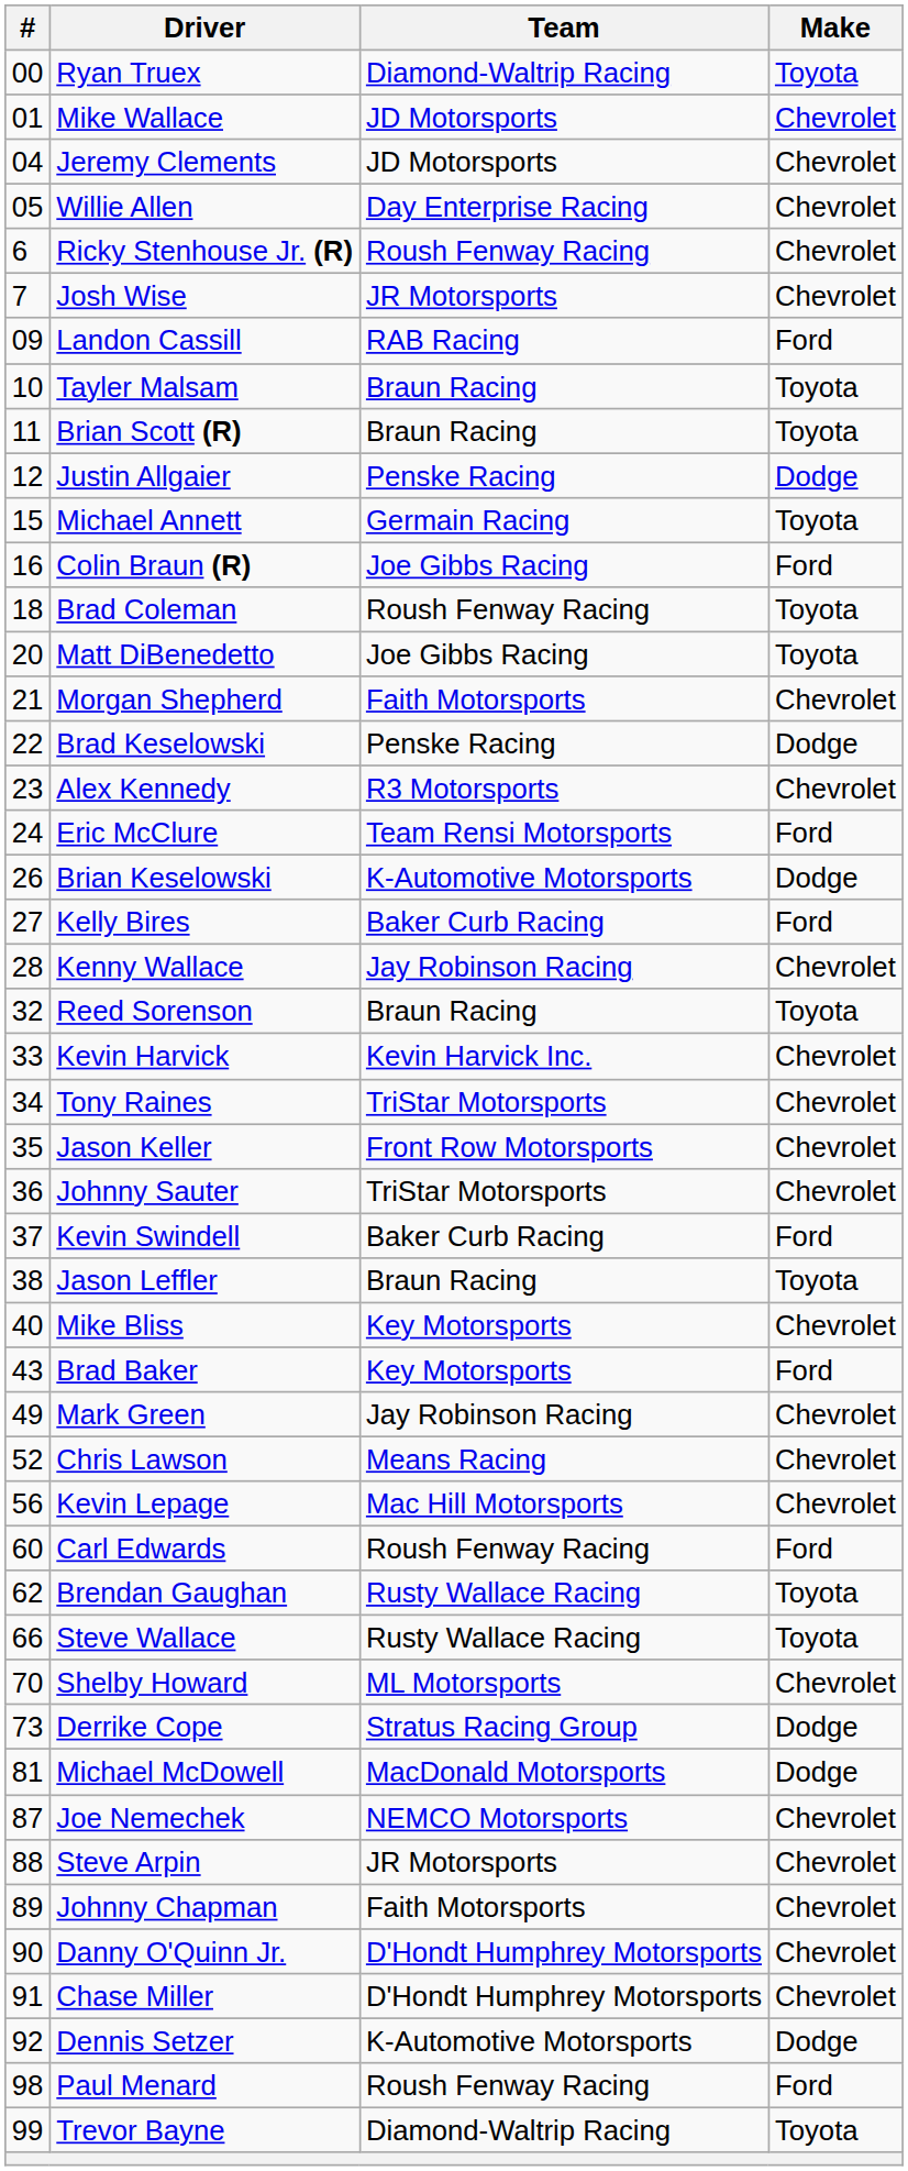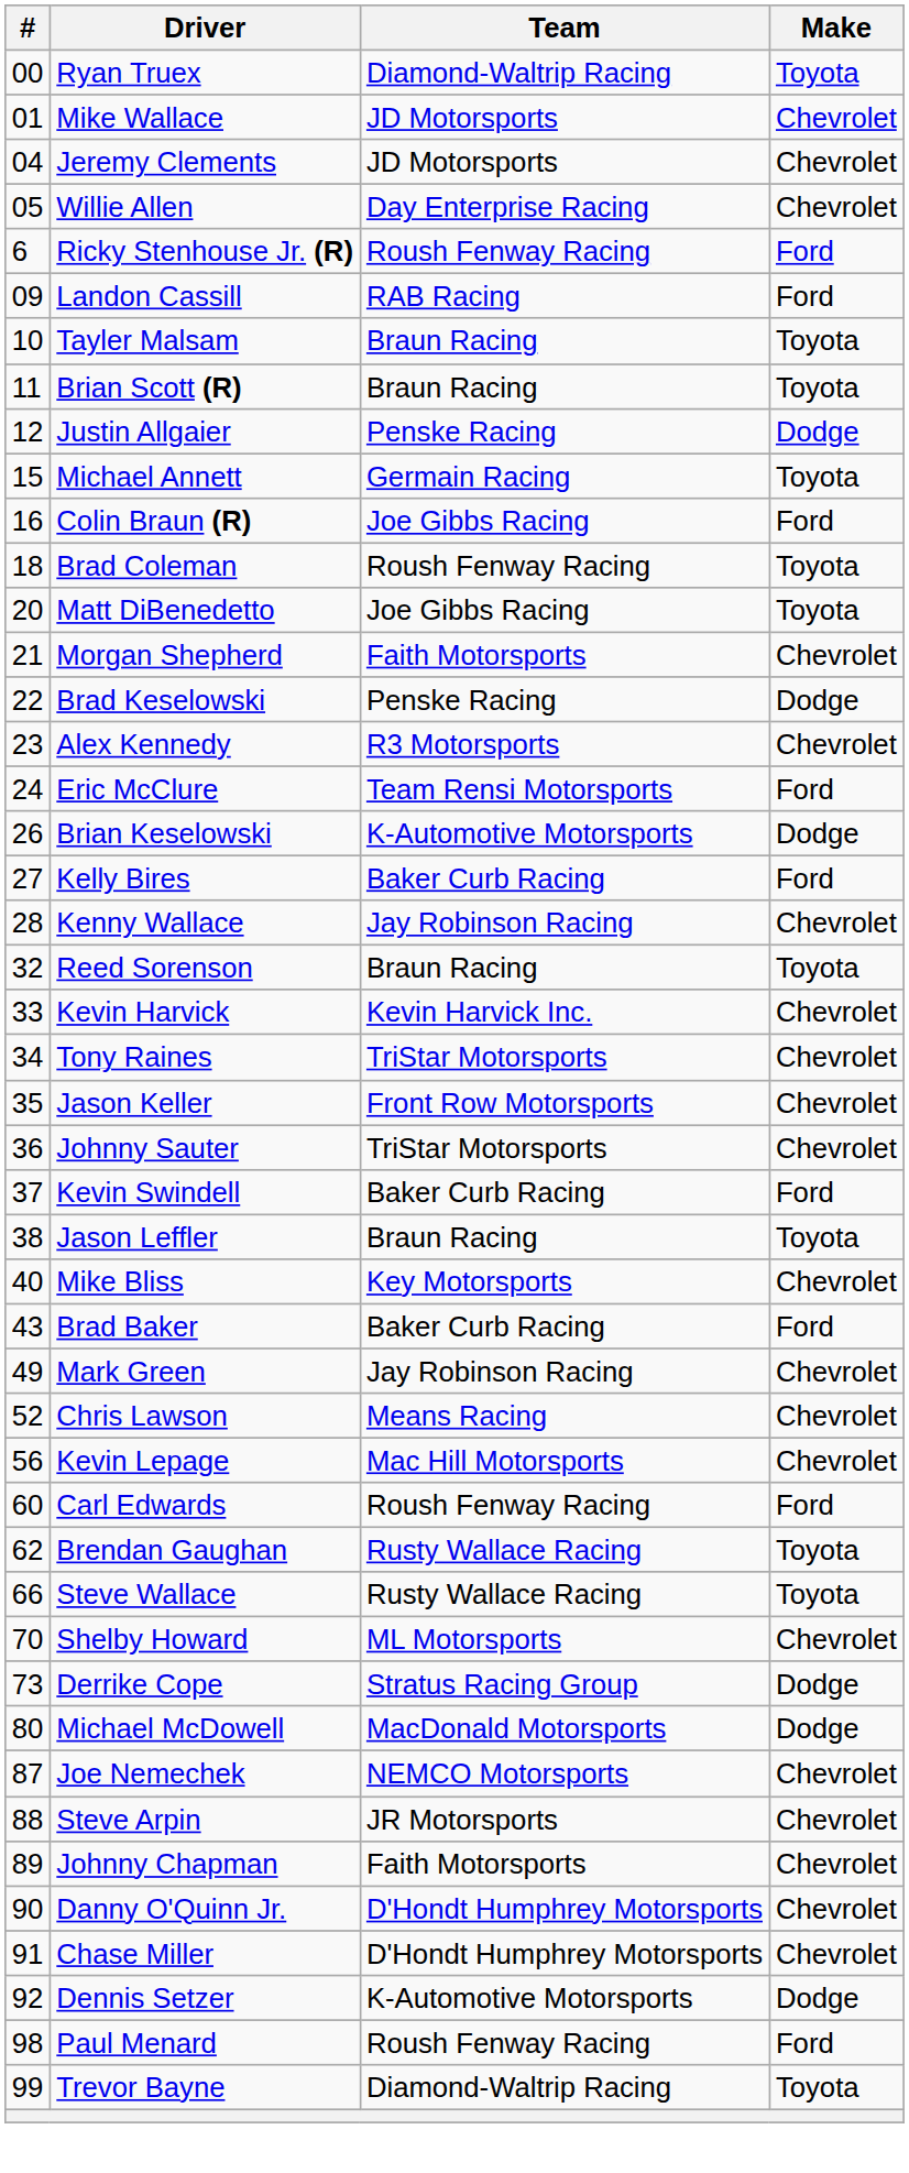 <table class="wikitable" style="font-size:95%">
 <tr>
 <th>#</th>
 <th>Driver</th>
 <th>Team</th>
 <th>Make</th>
 </tr>
 <tr>
 <td>00</td>
 <td><a href='#'>Ryan Truex</a></td>
 <td><a href='#'>Diamond-Waltrip Racing</a></td>
 <td><a href='#'>Toyota</a></td>
 </tr>
 <tr>
 <td>01</td>
 <td><a href='#'>Mike Wallace</a></td>
 <td><a href='#'>JD Motorsports</a></td>
 <td><a href='#'>Chevrolet</a></td>
 </tr>
 <tr>
 <td>04</td>
 <td><a href='#'>Jeremy Clements</a></td>
 <td>JD Motorsports</td>
 <td>Chevrolet</td>
 </tr>
 <tr>
 <td>05</td>
 <td><a href='#'>Willie Allen</a></td>
 <td><a href='#'>Day Enterprise Racing</a></td>
 <td>Chevrolet</td>
 </tr>
 <tr>
 <td>6</td>
 <td><a href='#'>Ricky Stenhouse Jr.</a> <strong>(R)</strong></td>
 <td><a href='#'>Roush Fenway Racing</a></td>
-<td>Chevrolet</td>
-</tr>
-<tr>
-<td>7</td>
-<td><a href='#'>Josh Wise</a></td>
-<td><a href='#'>JR Motorsports</a></td>
-<td>Chevrolet</td>
+<td><a href='#'>Ford</a></td>
 </tr>
 <tr>
 <td>09</td>
 <td><a href='#'>Landon Cassill</a></td>
 <td><a href='#'>RAB Racing</a></td>
 <td>Ford</td>
 </tr>
 <tr>
 <td>10</td>
 <td><a href='#'>Tayler Malsam</a></td>
 <td><a href='#'>Braun Racing</a></td>
 <td>Toyota</td>
 </tr>
 <tr>
 <td>11</td>
 <td><a href='#'>Brian Scott</a> <strong>(R)</strong></td>
 <td>Braun Racing</td>
 <td>Toyota</td>
 </tr>
 <tr>
 <td>12</td>
 <td><a href='#'>Justin Allgaier</a></td>
 <td><a href='#'>Penske Racing</a></td>
 <td><a href='#'>Dodge</a></td>
 </tr>
 <tr>
 <td>15</td>
 <td><a href='#'>Michael Annett</a></td>
 <td><a href='#'>Germain Racing</a></td>
 <td>Toyota</td>
 </tr>
 <tr>
 <td>16</td>
 <td><a href='#'>Colin Braun</a> <strong>(R)</strong></td>
 <td><a href='#'>Joe Gibbs Racing</a></td>
 <td>Ford</td>
 </tr>
 <tr>
 <td>18</td>
 <td><a href='#'>Brad Coleman</a></td>
 <td>Roush Fenway Racing</td>
 <td>Toyota</td>
 </tr>
 <tr>
 <td>20</td>
 <td><a href='#'>Matt DiBenedetto</a></td>
 <td>Joe Gibbs Racing</td>
 <td>Toyota</td>
 </tr>
 <tr>
 <td>21</td>
 <td><a href='#'>Morgan Shepherd</a></td>
 <td><a href='#'>Faith Motorsports</a></td>
 <td>Chevrolet</td>
 </tr>
 <tr>
 <td>22</td>
 <td><a href='#'>Brad Keselowski</a></td>
 <td>Penske Racing</td>
 <td>Dodge</td>
 </tr>
 <tr>
 <td>23</td>
 <td><a href='#'>Alex Kennedy</a></td>
 <td><a href='#'>R3 Motorsports</a></td>
 <td>Chevrolet</td>
 </tr>
 <tr>
 <td>24</td>
 <td><a href='#'>Eric McClure</a></td>
 <td><a href='#'>Team Rensi Motorsports</a></td>
 <td>Ford</td>
 </tr>
 <tr>
 <td>26</td>
 <td><a href='#'>Brian Keselowski</a></td>
 <td><a href='#'>K-Automotive Motorsports</a></td>
 <td>Dodge</td>
 </tr>
 <tr>
 <td>27</td>
 <td><a href='#'>Kelly Bires</a></td>
 <td><a href='#'>Baker Curb Racing</a></td>
 <td>Ford</td>
 </tr>
 <tr>
 <td>28</td>
 <td><a href='#'>Kenny Wallace</a></td>
 <td><a href='#'>Jay Robinson Racing</a></td>
 <td>Chevrolet</td>
 </tr>
 <tr>
 <td>32</td>
 <td><a href='#'>Reed Sorenson</a></td>
 <td>Braun Racing</td>
 <td>Toyota</td>
 </tr>
 <tr>
 <td>33</td>
 <td><a href='#'>Kevin Harvick</a></td>
 <td><a href='#'>Kevin Harvick Inc.</a></td>
 <td>Chevrolet</td>
 </tr>
 <tr>
 <td>34</td>
 <td><a href='#'>Tony Raines</a></td>
 <td><a href='#'>TriStar Motorsports</a></td>
 <td>Chevrolet</td>
 </tr>
 <tr>
 <td>35</td>
 <td><a href='#'>Jason Keller</a></td>
 <td><a href='#'>Front Row Motorsports</a></td>
 <td>Chevrolet</td>
 </tr>
 <tr>
 <td>36</td>
 <td><a href='#'>Johnny Sauter</a></td>
 <td>TriStar Motorsports</td>
 <td>Chevrolet</td>
 </tr>
 <tr>
 <td>37</td>
 <td><a href='#'>Kevin Swindell</a></td>
 <td>Baker Curb Racing</td>
 <td>Ford</td>
 </tr>
 <tr>
 <td>38</td>
 <td><a href='#'>Jason Leffler</a></td>
 <td>Braun Racing</td>
 <td>Toyota</td>
 </tr>
 <tr>
 <td>40</td>
 <td><a href='#'>Mike Bliss</a></td>
 <td><a href='#'>Key Motorsports</a></td>
 <td>Chevrolet</td>
 </tr>
 <tr>
 <td>43</td>
 <td><a href='#'>Brad Baker</a></td>
-<td><a href='#'>Key Motorsports</a></td>
+<td>Baker Curb Racing</td>
 <td>Ford</td>
 </tr>
 <tr>
 <td>49</td>
 <td><a href='#'>Mark Green</a></td>
 <td>Jay Robinson Racing</td>
 <td>Chevrolet</td>
 </tr>
 <tr>
 <td>52</td>
 <td><a href='#'>Chris Lawson</a></td>
 <td><a href='#'>Means Racing</a></td>
 <td>Chevrolet</td>
 </tr>
 <tr>
 <td>56</td>
 <td><a href='#'>Kevin Lepage</a></td>
 <td><a href='#'>Mac Hill Motorsports</a></td>
 <td>Chevrolet</td>
 </tr>
 <tr>
 <td>60</td>
 <td><a href='#'>Carl Edwards</a></td>
 <td>Roush Fenway Racing</td>
 <td>Ford</td>
 </tr>
 <tr>
 <td>62</td>
 <td><a href='#'>Brendan Gaughan</a></td>
 <td><a href='#'>Rusty Wallace Racing</a></td>
 <td>Toyota</td>
 </tr>
 <tr>
 <td>66</td>
 <td><a href='#'>Steve Wallace</a></td>
 <td>Rusty Wallace Racing</td>
 <td>Toyota</td>
 </tr>
 <tr>
 <td>70</td>
 <td><a href='#'>Shelby Howard</a></td>
 <td><a href='#'>ML Motorsports</a></td>
 <td>Chevrolet</td>
 </tr>
 <tr>
 <td>73</td>
 <td><a href='#'>Derrike Cope</a></td>
 <td><a href='#'>Stratus Racing Group</a></td>
 <td>Dodge</td>
 </tr>
 <tr>
-<td>81</td>
+<td>80</td>
 <td><a href='#'>Michael McDowell</a></td>
 <td><a href='#'>MacDonald Motorsports</a></td>
 <td>Dodge</td>
 </tr>
 <tr>
 <td>87</td>
 <td><a href='#'>Joe Nemechek</a></td>
 <td><a href='#'>NEMCO Motorsports</a></td>
 <td>Chevrolet</td>
 </tr>
 <tr>
 <td>88</td>
 <td><a href='#'>Steve Arpin</a></td>
 <td>JR Motorsports</td>
 <td>Chevrolet</td>
 </tr>
 <tr>
 <td>89</td>
 <td><a href='#'>Johnny Chapman</a></td>
 <td>Faith Motorsports</td>
 <td>Chevrolet</td>
 </tr>
 <tr>
 <td>90</td>
 <td><a href='#'>Danny O'Quinn Jr.</a></td>
 <td><a href='#'>D'Hondt Humphrey Motorsports</a></td>
 <td>Chevrolet</td>
 </tr>
 <tr>
 <td>91</td>
 <td><a href='#'>Chase Miller</a></td>
 <td>D'Hondt Humphrey Motorsports</td>
 <td>Chevrolet</td>
 </tr>
 <tr>
 <td>92</td>
 <td><a href='#'>Dennis Setzer</a></td>
 <td>K-Automotive Motorsports</td>
 <td>Dodge</td>
 </tr>
 <tr>
 <td>98</td>
 <td><a href='#'>Paul Menard</a></td>
 <td>Roush Fenway Racing</td>
 <td>Ford</td>
 </tr>
 <tr>
 <td>99</td>
 <td><a href='#'>Trevor Bayne</a></td>
 <td>Diamond-Waltrip Racing</td>
 <td>Toyota</td>
 </tr>
 <tr>
 <th colspan="4"></th>
 </tr>
 </table>
